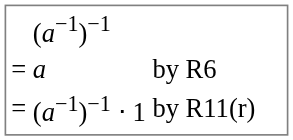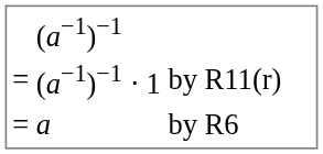 <table style="border: 1px solid grey; float: left; margin: 1em 1em;">
 <tr>
 <td></td>
 <td>(<em>a</em><sup>−1</sup>)<sup>−1</sup></td>
 <td></td>
 </tr>
 <tr>
 <td>=</td>
+<td>(<em>a</em><sup>−1</sup>)<sup>−1</sup> ⋅ 1</td>
+<td>by R11(r)     </td>
+</tr>
+<tr>
+<td>=</td>
 <td><em>a</em></td>
 <td>by R6</td>
 </tr>
-<tr>
-<td>=</td>
-<td>(<em>a</em><sup>−1</sup>)<sup>−1</sup> ⋅ 1</td>
-<td>by R11(r)     </td>
-</tr>
 </table>
